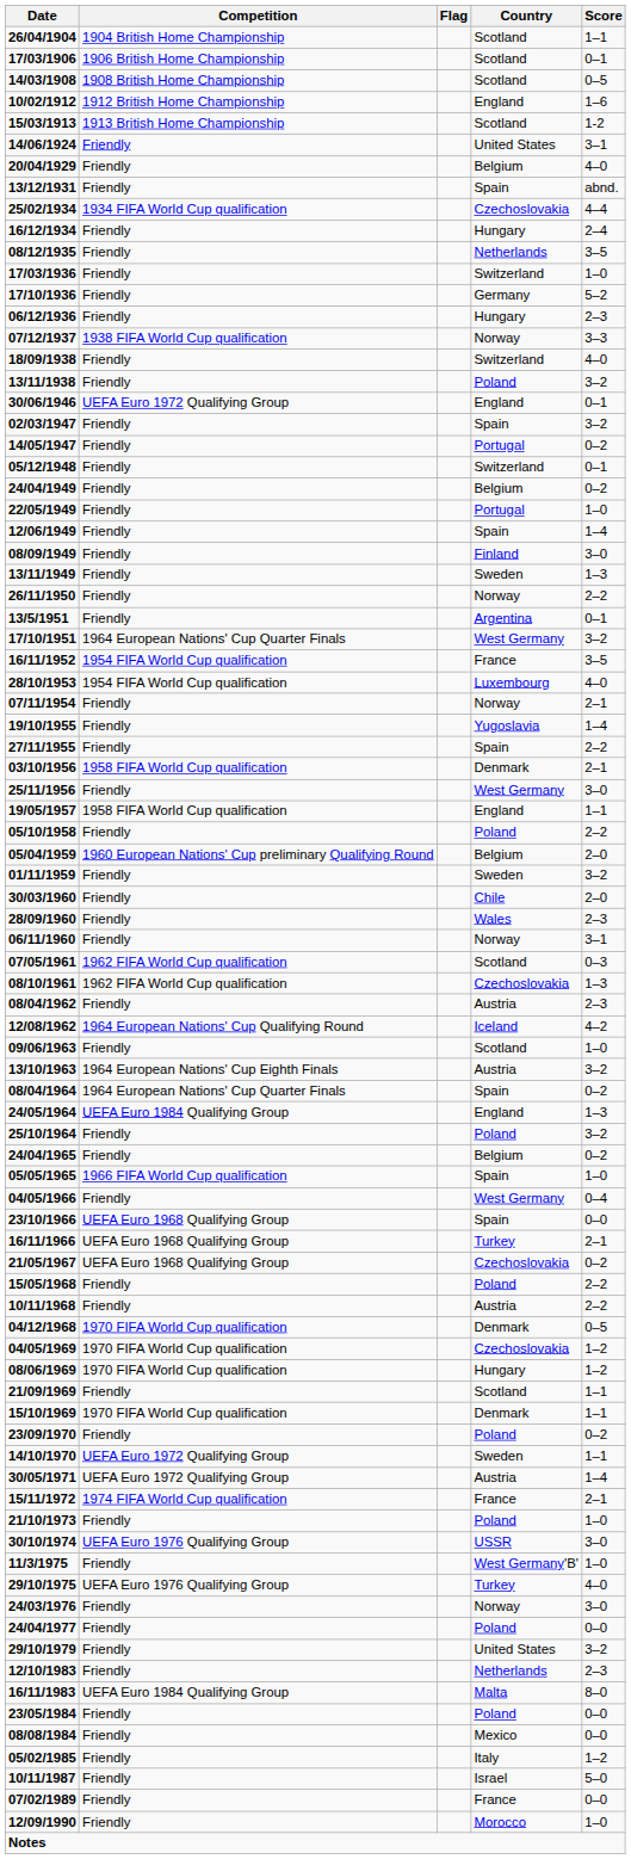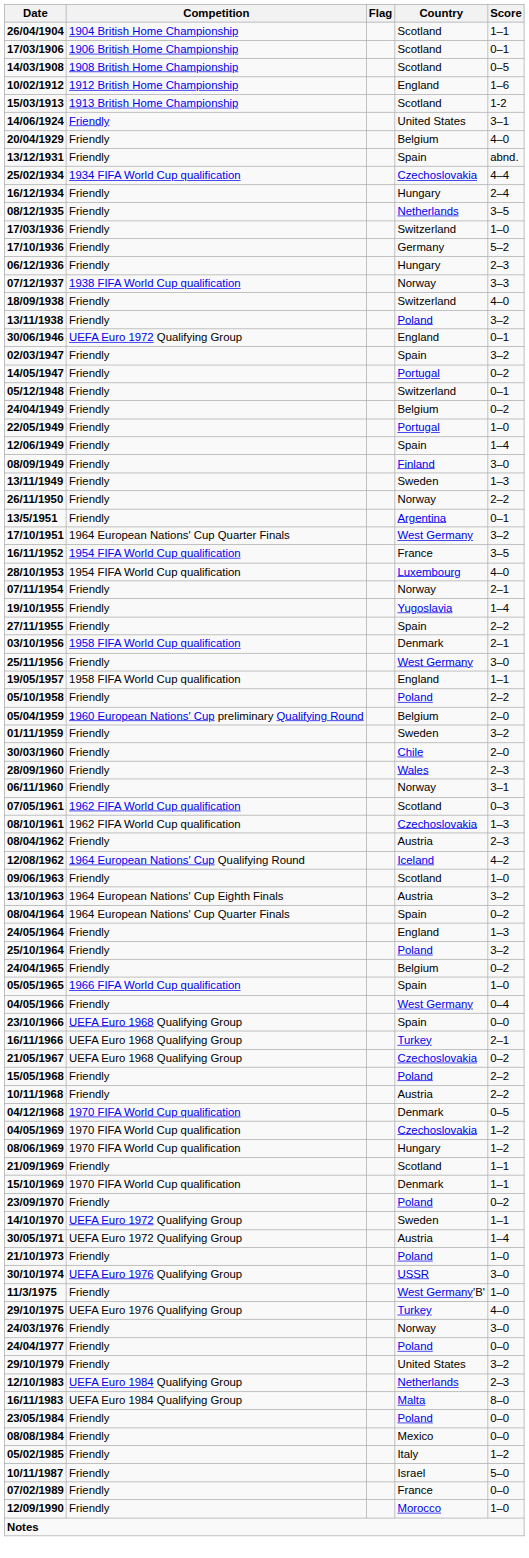 <table class="wikitable">
 <tr style="background:#D0E7FF;">
 <th>Date</th>
 <th>Competition</th>
 <th>Flag</th>
 <th>Country</th>
 <th>Score</th>
 </tr>
 <tr>
 <td><strong>26/04/1904</strong></td>
 <td><a href='#'>1904 British Home Championship</a></td>
 <td></td>
 <td>Scotland</td>
 <td>1–1</td>
 </tr>
 <tr>
 <td><strong>17/03/1906</strong></td>
 <td><a href='#'>1906 British Home Championship</a></td>
 <td></td>
 <td>Scotland</td>
 <td>0–1</td>
 </tr>
 <tr>
 <td><strong>14/03/1908</strong></td>
 <td><a href='#'>1908 British Home Championship</a></td>
 <td></td>
 <td>Scotland</td>
 <td>0–5</td>
 </tr>
 <tr>
 <td><strong>10/02/1912</strong></td>
 <td><a href='#'>1912 British Home Championship</a></td>
 <td></td>
 <td>England</td>
 <td>1–6</td>
 </tr>
 <tr>
 <td><strong>15/03/1913</strong></td>
 <td><a href='#'>1913 British Home Championship</a></td>
 <td></td>
 <td>Scotland</td>
 <td>1-2</td>
 </tr>
 <tr>
 <td><strong>14/06/1924</strong></td>
 <td><a href='#'>Friendly</a></td>
 <td></td>
 <td>United States</td>
 <td>3–1</td>
 </tr>
 <tr>
 <td><strong>20/04/1929</strong></td>
 <td>Friendly</td>
 <td></td>
 <td>Belgium</td>
 <td>4–0</td>
 </tr>
 <tr>
 <td><strong>13/12/1931</strong></td>
 <td>Friendly</td>
 <td></td>
 <td>Spain</td>
 <td>abnd.</td>
 </tr>
 <tr>
 <td><strong>25/02/1934</strong></td>
 <td><a href='#'>1934 FIFA World Cup qualification</a></td>
 <td></td>
 <td><a href='#'>Czechoslovakia</a></td>
 <td>4–4</td>
 </tr>
 <tr>
 <td><strong>16/12/1934</strong></td>
 <td>Friendly</td>
 <td></td>
 <td>Hungary</td>
 <td>2–4</td>
 </tr>
 <tr>
 <td><strong>08/12/1935</strong></td>
 <td>Friendly</td>
 <td></td>
 <td><a href='#'>Netherlands</a></td>
 <td>3–5</td>
 </tr>
 <tr>
 <td><strong>17/03/1936</strong></td>
 <td>Friendly</td>
 <td></td>
 <td>Switzerland</td>
 <td>1–0</td>
 </tr>
 <tr>
 <td><strong>17/10/1936</strong></td>
 <td>Friendly</td>
 <td></td>
 <td>Germany</td>
 <td>5–2</td>
 </tr>
 <tr>
 <td><strong>06/12/1936</strong></td>
 <td>Friendly</td>
 <td></td>
 <td>Hungary</td>
 <td>2–3</td>
 </tr>
 <tr>
 <td><strong>07/12/1937</strong></td>
 <td><a href='#'>1938 FIFA World Cup qualification</a></td>
 <td></td>
 <td>Norway</td>
 <td>3–3</td>
 </tr>
 <tr>
 <td><strong>18/09/1938</strong></td>
 <td>Friendly</td>
 <td></td>
 <td>Switzerland</td>
 <td>4–0</td>
 </tr>
 <tr>
 <td><strong>13/11/1938</strong></td>
 <td>Friendly</td>
 <td></td>
 <td><a href='#'>Poland</a></td>
 <td>3–2</td>
 </tr>
 <tr>
 <td><strong>30/06/1946</strong></td>
 <td><a href='#'>UEFA Euro 1972</a> Qualifying Group</td>
 <td></td>
 <td>England</td>
 <td>0–1</td>
 </tr>
 <tr>
 <td><strong>02/03/1947</strong></td>
 <td>Friendly</td>
 <td></td>
 <td>Spain</td>
 <td>3–2</td>
 </tr>
 <tr>
 <td><strong>14/05/1947</strong></td>
 <td>Friendly</td>
 <td></td>
 <td><a href='#'>Portugal</a></td>
 <td>0–2</td>
 </tr>
 <tr>
 <td><strong>05/12/1948</strong></td>
 <td>Friendly</td>
 <td></td>
 <td>Switzerland</td>
 <td>0–1</td>
 </tr>
 <tr>
 <td><strong>24/04/1949</strong></td>
 <td>Friendly</td>
 <td></td>
 <td>Belgium</td>
 <td>0–2</td>
 </tr>
 <tr>
 <td><strong>22/05/1949</strong></td>
 <td>Friendly</td>
 <td></td>
 <td><a href='#'>Portugal</a></td>
 <td>1–0</td>
 </tr>
 <tr>
 <td><strong>12/06/1949</strong></td>
 <td>Friendly</td>
 <td></td>
 <td>Spain</td>
 <td>1–4</td>
 </tr>
 <tr>
 <td><strong>08/09/1949</strong></td>
 <td>Friendly</td>
 <td></td>
 <td><a href='#'>Finland</a></td>
 <td>3–0</td>
 </tr>
 <tr>
 <td><strong>13/11/1949</strong></td>
 <td>Friendly</td>
 <td></td>
 <td>Sweden</td>
 <td>1–3</td>
 </tr>
 <tr>
 <td><strong>26/11/1950</strong></td>
 <td>Friendly</td>
 <td></td>
 <td>Norway</td>
 <td>2–2</td>
 </tr>
 <tr>
 <td><strong>13/5/1951</strong></td>
 <td>Friendly</td>
 <td></td>
 <td><a href='#'>Argentina</a></td>
 <td>0–1</td>
 </tr>
 <tr>
 <td><strong>17/10/1951</strong></td>
 <td>1964 European Nations' Cup Quarter Finals</td>
 <td></td>
 <td><a href='#'>West Germany</a></td>
 <td>3–2</td>
 </tr>
 <tr>
 <td><strong>16/11/1952</strong></td>
 <td><a href='#'>1954 FIFA World Cup qualification</a></td>
 <td></td>
 <td>France</td>
 <td>3–5</td>
 </tr>
 <tr>
 <td><strong>28/10/1953</strong></td>
 <td>1954 FIFA World Cup qualification</td>
 <td></td>
 <td><a href='#'>Luxembourg</a></td>
 <td>4–0</td>
 </tr>
 <tr>
 <td><strong>07/11/1954</strong></td>
 <td>Friendly</td>
 <td></td>
 <td>Norway</td>
 <td>2–1</td>
 </tr>
 <tr>
 <td><strong>19/10/1955</strong></td>
 <td>Friendly</td>
 <td></td>
 <td><a href='#'>Yugoslavia</a></td>
 <td>1–4</td>
 </tr>
 <tr>
 <td><strong>27/11/1955</strong></td>
 <td>Friendly</td>
 <td></td>
 <td>Spain</td>
 <td>2–2</td>
 </tr>
 <tr>
 <td><strong>03/10/1956</strong></td>
 <td><a href='#'>1958 FIFA World Cup qualification</a></td>
 <td></td>
 <td>Denmark</td>
 <td>2–1</td>
 </tr>
 <tr>
 <td><strong>25/11/1956</strong></td>
 <td>Friendly</td>
 <td></td>
 <td><a href='#'>West Germany</a></td>
 <td>3–0</td>
 </tr>
 <tr>
 <td><strong>19/05/1957</strong></td>
 <td>1958 FIFA World Cup qualification</td>
 <td></td>
 <td>England</td>
 <td>1–1</td>
 </tr>
 <tr>
 <td><strong>05/10/1958</strong></td>
 <td>Friendly</td>
 <td></td>
 <td><a href='#'>Poland</a></td>
 <td>2–2</td>
 </tr>
 <tr>
 <td><strong>05/04/1959</strong></td>
 <td><a href='#'>1960 European Nations' Cup</a> preliminary <a href='#'>Qualifying Round</a></td>
 <td></td>
 <td>Belgium</td>
 <td>2–0</td>
 </tr>
 <tr>
 <td><strong>01/11/1959</strong></td>
 <td>Friendly</td>
 <td></td>
 <td>Sweden</td>
 <td>3–2</td>
 </tr>
 <tr>
 <td><strong>30/03/1960</strong></td>
 <td>Friendly</td>
 <td></td>
 <td><a href='#'>Chile</a></td>
 <td>2–0</td>
 </tr>
 <tr>
 <td><strong>28/09/1960</strong></td>
 <td>Friendly</td>
 <td></td>
 <td><a href='#'>Wales</a></td>
 <td>2–3</td>
 </tr>
 <tr>
 <td><strong>06/11/1960</strong></td>
 <td>Friendly</td>
 <td></td>
 <td>Norway</td>
 <td>3–1</td>
 </tr>
 <tr>
 <td><strong>07/05/1961</strong></td>
 <td><a href='#'>1962 FIFA World Cup qualification</a></td>
 <td></td>
 <td>Scotland</td>
 <td>0–3</td>
 </tr>
 <tr>
 <td><strong>08/10/1961</strong></td>
 <td>1962 FIFA World Cup qualification</td>
 <td></td>
 <td><a href='#'>Czechoslovakia</a></td>
 <td>1–3</td>
 </tr>
 <tr>
 <td><strong>08/04/1962</strong></td>
 <td>Friendly</td>
 <td></td>
 <td>Austria</td>
 <td>2–3</td>
 </tr>
 <tr>
 <td><strong>12/08/1962</strong></td>
 <td><a href='#'>1964 European Nations' Cup</a> Qualifying Round</td>
 <td></td>
 <td><a href='#'>Iceland</a></td>
 <td>4–2</td>
 </tr>
 <tr>
 <td><strong>09/06/1963</strong></td>
 <td>Friendly</td>
 <td></td>
 <td>Scotland</td>
 <td>1–0</td>
 </tr>
 <tr>
 <td><strong>13/10/1963</strong></td>
 <td>1964 European Nations' Cup Eighth Finals</td>
 <td></td>
 <td>Austria</td>
 <td>3–2</td>
 </tr>
 <tr>
 <td><strong>08/04/1964</strong></td>
 <td>1964 European Nations' Cup Quarter Finals</td>
 <td></td>
 <td>Spain</td>
 <td>0–2</td>
 </tr>
 <tr>
 <td><strong>24/05/1964</strong></td>
-<td><a href='#'>UEFA Euro 1984</a> Qualifying Group</td>
+<td>Friendly</td>
 <td></td>
 <td>England</td>
 <td>1–3</td>
 </tr>
 <tr>
 <td><strong>25/10/1964</strong></td>
 <td>Friendly</td>
 <td></td>
 <td><a href='#'>Poland</a></td>
 <td>3–2</td>
 </tr>
 <tr>
 <td><strong>24/04/1965</strong></td>
 <td>Friendly</td>
 <td></td>
 <td>Belgium</td>
 <td>0–2</td>
 </tr>
 <tr>
 <td><strong>05/05/1965</strong></td>
 <td><a href='#'>1966 FIFA World Cup qualification</a></td>
 <td></td>
 <td>Spain</td>
 <td>1–0</td>
 </tr>
 <tr>
 <td><strong>04/05/1966</strong></td>
 <td>Friendly</td>
 <td></td>
 <td><a href='#'>West Germany</a></td>
 <td>0–4</td>
 </tr>
 <tr>
 <td><strong>23/10/1966</strong></td>
 <td><a href='#'>UEFA Euro 1968</a> Qualifying Group</td>
 <td></td>
 <td>Spain</td>
 <td>0–0</td>
 </tr>
 <tr>
 <td><strong>16/11/1966</strong></td>
 <td>UEFA Euro 1968 Qualifying Group</td>
 <td></td>
 <td><a href='#'>Turkey</a></td>
 <td>2–1</td>
 </tr>
 <tr>
 <td><strong>21/05/1967</strong></td>
 <td>UEFA Euro 1968 Qualifying Group</td>
 <td></td>
 <td><a href='#'>Czechoslovakia</a></td>
 <td>0–2</td>
 </tr>
 <tr>
 <td><strong>15/05/1968</strong></td>
 <td>Friendly</td>
 <td></td>
 <td><a href='#'>Poland</a></td>
 <td>2–2</td>
 </tr>
 <tr>
 <td><strong>10/11/1968</strong></td>
 <td>Friendly</td>
 <td></td>
 <td>Austria</td>
 <td>2–2</td>
 </tr>
 <tr>
 <td><strong>04/12/1968</strong></td>
 <td><a href='#'>1970 FIFA World Cup qualification</a></td>
 <td></td>
 <td>Denmark</td>
 <td>0–5</td>
 </tr>
 <tr>
 <td><strong>04/05/1969</strong></td>
 <td>1970 FIFA World Cup qualification</td>
 <td></td>
 <td><a href='#'>Czechoslovakia</a></td>
 <td>1–2</td>
 </tr>
 <tr>
 <td><strong>08/06/1969</strong></td>
 <td>1970 FIFA World Cup qualification</td>
 <td></td>
 <td>Hungary</td>
 <td>1–2</td>
 </tr>
 <tr>
 <td><strong>21/09/1969</strong></td>
 <td>Friendly</td>
 <td></td>
 <td>Scotland</td>
 <td>1–1</td>
 </tr>
 <tr>
 <td><strong>15/10/1969</strong></td>
 <td>1970 FIFA World Cup qualification</td>
 <td></td>
 <td>Denmark</td>
 <td>1–1</td>
 </tr>
 <tr>
 <td><strong>23/09/1970</strong></td>
 <td>Friendly</td>
 <td></td>
 <td><a href='#'>Poland</a></td>
 <td>0–2</td>
 </tr>
 <tr>
 <td><strong>14/10/1970</strong></td>
 <td><a href='#'>UEFA Euro 1972</a> Qualifying Group</td>
 <td></td>
 <td>Sweden</td>
 <td>1–1</td>
 </tr>
 <tr>
 <td><strong>30/05/1971</strong></td>
 <td>UEFA Euro 1972 Qualifying Group</td>
 <td></td>
 <td>Austria</td>
 <td>1–4</td>
 </tr>
 <tr>
-<td><strong>15/11/1972</strong></td>
-<td><a href='#'>1974 FIFA World Cup qualification</a></td>
-<td></td>
-<td>France</td>
-<td>2–1</td>
-</tr>
-<tr>
 <td><strong>21/10/1973</strong></td>
 <td>Friendly</td>
 <td></td>
 <td><a href='#'>Poland</a></td>
 <td>1–0</td>
 </tr>
 <tr>
 <td><strong>30/10/1974</strong></td>
 <td><a href='#'>UEFA Euro 1976</a> Qualifying Group</td>
 <td></td>
 <td><a href='#'>USSR</a></td>
 <td>3–0</td>
 </tr>
 <tr>
 <td><strong>11/3/1975</strong></td>
 <td>Friendly</td>
 <td></td>
 <td><a href='#'>West Germany</a>'B'</td>
 <td>1–0</td>
 </tr>
 <tr>
 <td><strong>29/10/1975</strong></td>
 <td>UEFA Euro 1976 Qualifying Group</td>
 <td></td>
 <td><a href='#'>Turkey</a></td>
 <td>4–0</td>
 </tr>
 <tr>
 <td><strong>24/03/1976</strong></td>
 <td>Friendly</td>
 <td></td>
 <td>Norway</td>
 <td>3–0</td>
 </tr>
 <tr>
 <td><strong>24/04/1977</strong></td>
 <td>Friendly</td>
 <td></td>
 <td><a href='#'>Poland</a></td>
 <td>0–0</td>
 </tr>
 <tr>
 <td><strong>29/10/1979</strong></td>
 <td>Friendly</td>
 <td></td>
 <td>United States</td>
 <td>3–2</td>
 </tr>
 <tr>
 <td><strong>12/10/1983</strong></td>
-<td>Friendly</td>
+<td><a href='#'>UEFA Euro 1984</a> Qualifying Group</td>
 <td></td>
 <td><a href='#'>Netherlands</a></td>
 <td>2–3</td>
 </tr>
 <tr>
 <td><strong>16/11/1983</strong></td>
 <td>UEFA Euro 1984 Qualifying Group</td>
 <td></td>
 <td><a href='#'>Malta</a></td>
 <td>8–0</td>
 </tr>
 <tr>
 <td><strong>23/05/1984</strong></td>
 <td>Friendly</td>
 <td></td>
 <td><a href='#'>Poland</a></td>
 <td>0–0</td>
 </tr>
 <tr>
 <td><strong>08/08/1984</strong></td>
 <td>Friendly</td>
 <td></td>
 <td>Mexico</td>
 <td>0–0</td>
 </tr>
 <tr>
 <td><strong>05/02/1985</strong></td>
 <td>Friendly</td>
 <td></td>
 <td>Italy</td>
 <td>1–2</td>
 </tr>
 <tr>
 <td><strong>10/11/1987</strong></td>
 <td>Friendly</td>
 <td></td>
 <td>Israel</td>
 <td>5–0</td>
 </tr>
 <tr>
 <td><strong>07/02/1989</strong></td>
 <td>Friendly</td>
 <td></td>
 <td>France</td>
 <td>0–0</td>
 </tr>
 <tr>
 <td><strong>12/09/1990</strong></td>
 <td>Friendly</td>
 <td></td>
 <td><a href='#'>Morocco</a></td>
 <td>1–0</td>
 </tr>
 <tr>
 <td colspan = 5><strong>Notes</strong><br> </td>
 </tr>
 </table>
